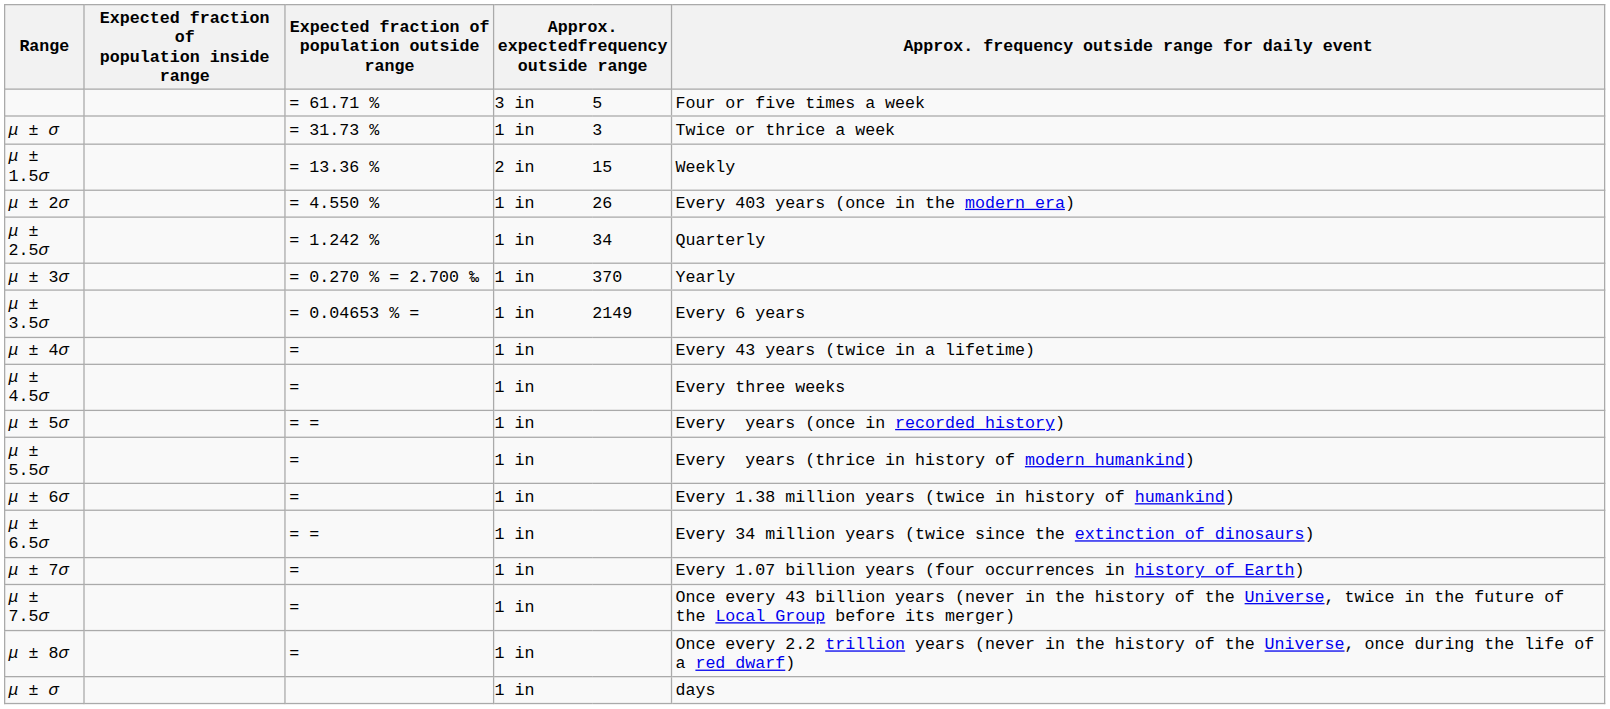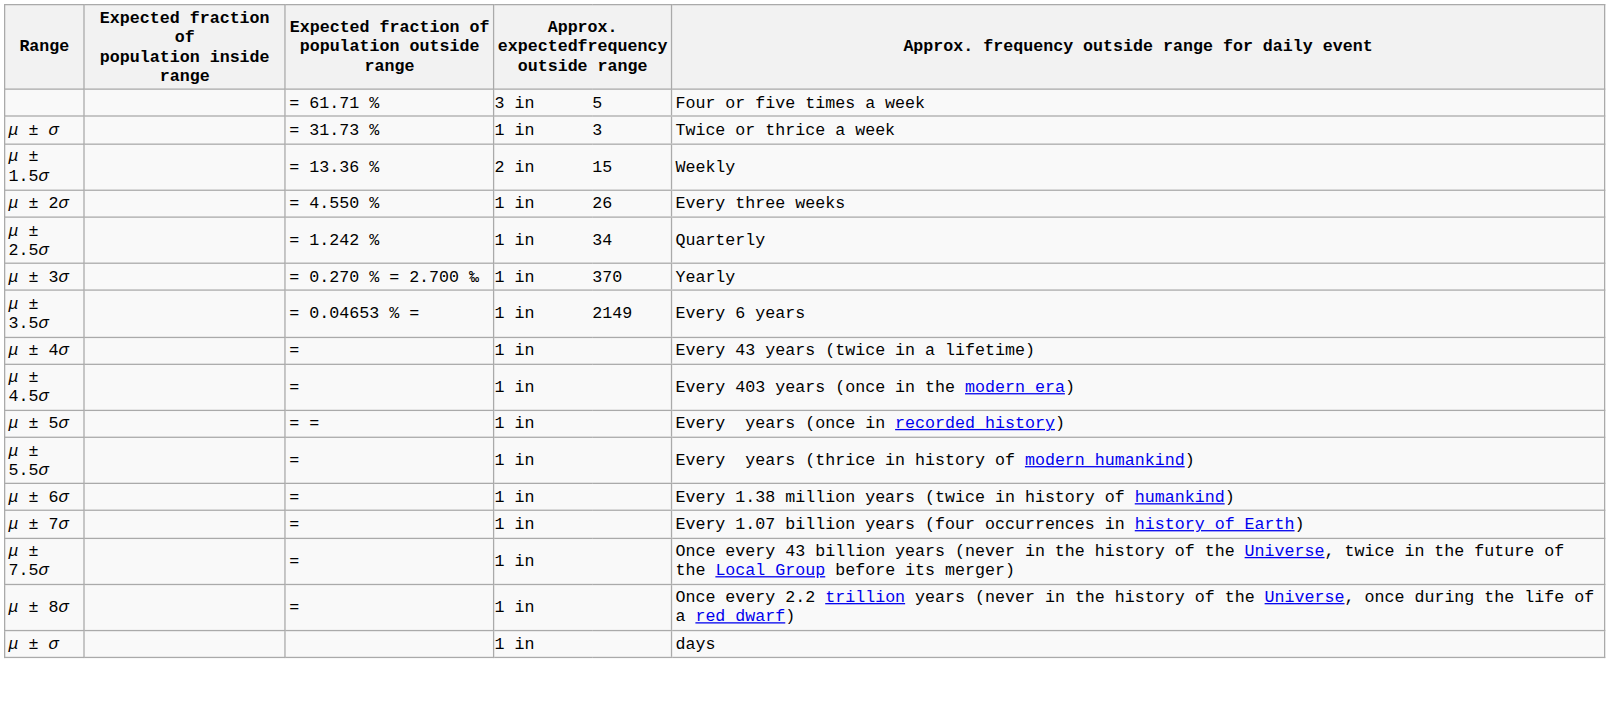 <table class="wikitable" style="text-align:left">
 <tr>
 <th>Range</th>
 <th>Expected fraction of<br>population inside range</th>
 <th Expected fraction ofpopulation outside range!>Expected fraction of<br>population outside range</th>
 <th colspan="2">Approx. expectedfrequency outside range</th>
 <th>Approx. frequency outside range for daily event</th>
 </tr>
 <tr>
 <td style="text-align:left"></td>
 <td></td>
 <td> = 61.71 %</td>
 <td style="width:1px; border-left:none; border-right:none; padding-left:0; padding-right:0">3 in </td>
 <td style="width:1px; border-left:none; border-right:none; padding-left:0; padding-right:0">5</td>
 <td style="text-align:left">Four or five times a week</td>
 </tr>
 <tr>
 <td style="text-align:left"><em>μ</em> ± <em>σ</em></td>
 <td></td>
 <td> = 31.73 %</td>
 <td style="width:1px; border-left:none; border-right:none; padding-left:0; padding-right:0">1 in </td>
 <td style="width:1px; border-left:none; border-right:none; padding-left:0; padding-right:0">3</td>
 <td style="text-align:left">Twice or thrice a week</td>
 </tr>
 <tr>
 <td style="text-align:left"><em>μ</em> ± 1.5<em>σ</em></td>
 <td></td>
 <td> = 13.36 %</td>
 <td style="width:1px; border-left:none; border-right:none; padding-left:0; padding-right:0">2 in </td>
 <td style="width:1px; border-left:none; border-right:none; padding-left:0; padding-right:0">15</td>
 <td style="text-align:left">Weekly</td>
 </tr>
 <tr>
 <td style="text-align:left"><em>μ</em> ± 2<em>σ</em></td>
 <td></td>
 <td> = 4.550 %</td>
 <td style="width:1px; border-left:none; border-right:none; padding-left:0; padding-right:0">1 in </td>
 <td style="width:1px; border-left:none; border-right:none; padding-left:0; padding-right:0">26</td>
-<td style="text-align:left">Every 403 years (once in the <a href='#'>modern era</a>)</td>
+<td style="text-align:left">Every three weeks</td>
 </tr>
 <tr>
 <td style="text-align:left"><em>μ</em> ± 2.5<em>σ</em></td>
 <td></td>
 <td> = 1.242 %</td>
 <td style="width:1px; border-left:none; border-right:none; padding-left:0; padding-right:0">1 in </td>
 <td style="width:1px; border-left:none; border-right:none; padding-left:0; padding-right:0">34</td>
 <td style="text-align:left">Quarterly</td>
 </tr>
 <tr>
 <td style="text-align:left"><em>μ</em> ± 3<em>σ</em></td>
 <td></td>
 <td> = 0.270 % = 2.700 ‰</td>
 <td style="width:1px; border-left:none; border-right:none; padding-left:0; padding-right:0">1 in </td>
 <td style="width:1px; border-left:none; border-right:none; padding-left:0; padding-right:0">370</td>
 <td style="text-align:left">Yearly</td>
 </tr>
 <tr>
 <td style="text-align:left"><em>μ</em> ± 3.5<em>σ</em></td>
 <td></td>
 <td> = 0.04653 % = </td>
 <td style="width:1px; border-left:none; border-right:none; padding-left:0; padding-right:0">1 in </td>
 <td style="width:1px; border-left:none; border-right:none; padding-left:0; padding-right:0">2149</td>
 <td style="text-align:left">Every 6 years</td>
 </tr>
 <tr>
 <td style="text-align:left"><em>μ</em> ± 4<em>σ</em></td>
 <td></td>
 <td> = </td>
 <td style="width:1px; border-left:none; border-right:none; padding-left:0; padding-right:0">1 in </td>
 <td style="width:1px; border-left:none; border-right:none; padding-left:0; padding-right:0"></td>
 <td style="text-align:left">Every 43 years (twice in a lifetime)</td>
 </tr>
 <tr>
 <td style="text-align:left"><em>μ</em> ± 4.5<em>σ</em></td>
 <td></td>
 <td> = </td>
 <td style="width:1px; border-left:none; border-right:none; padding-left:0; padding-right:0">1 in </td>
 <td style="width:1px; border-left:none; border-right:none; padding-left:0; padding-right:0"></td>
-<td style="text-align:left">Every three weeks</td>
+<td style="text-align:left">Every 403 years (once in the <a href='#'>modern era</a>)</td>
 </tr>
 <tr>
 <td style="text-align:left"><em>μ</em> ± 5<em>σ</em></td>
 <td></td>
 <td> =  = </td>
 <td style="width:1px; border-left:none; border-right:none; padding-left:0; padding-right:0">1 in </td>
 <td style="width:1px; border-left:none; border-right:none; padding-left:0; padding-right:0"></td>
 <td style="text-align:left">Every  years (once in <a href='#'>recorded history</a>)</td>
 </tr>
 <tr>
 <td style="text-align:left"><em>μ</em> ± 5.5<em>σ</em></td>
 <td></td>
 <td> = </td>
 <td style="width:1px; border-left:none; border-right:none; padding-left:0; padding-right:0">1 in </td>
 <td style="width:1px; border-left:none; border-right:none; padding-left:0; padding-right:0"></td>
 <td style="text-align:left">Every  years (thrice in history of <a href='#'>modern humankind</a>)</td>
 </tr>
 <tr>
 <td style="text-align:left"><em>μ</em> ± 6<em>σ</em></td>
 <td></td>
 <td> = </td>
 <td style="width:1px; border-left:none; border-right:none; padding-left:0; padding-right:0">1 in </td>
 <td style="width:1px; border-left:none; border-right:none; padding-left:0; padding-right:0"></td>
 <td style="text-align:left">Every 1.38 million years (twice in history of <a href='#'>humankind</a>)</td>
-</tr>
-<tr>
-<td style="text-align:left"><em>μ</em> ± 6.5<em>σ</em></td>
-<td></td>
-<td> =  = </td>
-<td style="width:1px; border-left:none; border-right:none; padding-left:0; padding-right:0">1 in </td>
-<td style="width:1px; border-left:none; border-right:none; padding-left:0; padding-right:0"></td>
-<td style="text-align:left">Every 34 million years (twice since the <a href='#'>extinction of dinosaurs</a>)</td>
 </tr>
 <tr>
 <td style="text-align:left"><em>μ</em> ± 7<em>σ</em></td>
 <td></td>
 <td> = </td>
 <td style="width:1px; border-left:none; border-right:none; padding-left:0; padding-right:0">1 in </td>
 <td style="width:1px; border-left:none; border-right:none; padding-left:0; padding-right:0"></td>
 <td style="text-align:left">Every 1.07 billion years (four occurrences in <a href='#'>history of Earth</a>)</td>
 </tr>
 <tr>
 <td style="text-align:left"><em>μ</em> ± 7.5<em>σ</em></td>
 <td></td>
 <td> = </td>
 <td style="width:1px; border-left:none; border-right:none; padding-left:0; padding-right:0">1 in </td>
 <td style="width:1px; border-left:none; border-right:none; padding-left:0; padding-right:0"></td>
 <td style="text-align:left">Once every 43 billion years (never in the history of the <a href='#'>Universe</a>, twice in the future of the <a href='#'>Local Group</a> before its merger)</td>
 </tr>
 <tr>
 <td style="text-align:left"><em>μ</em> ± 8<em>σ</em></td>
 <td></td>
 <td> = </td>
 <td style="width:1px; border-left:none; border-right:none; padding-left:0; padding-right:0">1 in </td>
 <td style="width:1px; border-left:none; border-right:none; padding-left:0; padding-right:0"></td>
 <td style="text-align:left">Once every 2.2 <a href='#'>trillion</a> years (never in the history of the <a href='#'>Universe</a>, once during the life of a <a href='#'>red dwarf</a>)</td>
 </tr>
 <tr>
 <td style="text-align:left"><em>μ</em> ± <em>σ</em></td>
 <td><a href='#'></a></td>
 <td><a href='#'></a></td>
 <td style="width:1px; border-left:none; border-right:none; padding-left:0; padding-right:0">1 in </td>
 <td style="text-align:left; border-left:none; border-right:none; padding-left:0; padding-right:0"></td>
 <td style="text-align:left"> days</td>
 </tr>
 </table>
